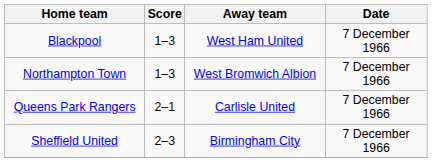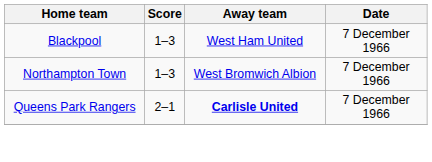 <table class="wikitable" style="text-align:center;">
 <tr>
 <th width=175>Home team</th>
 <th width=20>Score</th>
 <th width=175>Away team</th>
 <th width=125>Date</th>
 </tr>
 <tr>
 <td><a href='#'>Blackpool</a></td>
 <td>1–3</td>
 <td><a href='#'>West Ham United</a></td>
 <td>7 December 1966</td>
 </tr>
 <tr>
 <td><a href='#'>Northampton Town</a></td>
 <td>1–3</td>
 <td><a href='#'>West Bromwich Albion</a></td>
 <td>7 December 1966</td>
 </tr>
 <tr>
 <td><a href='#'>Queens Park Rangers</a></td>
 <td>2–1</td>
-<td><a href='#'>Carlisle United</a></td>
-<td>7 December 1966</td>
-</tr>
-<tr>
-<td><a href='#'>Sheffield United</a></td>
-<td>2–3</td>
-<td><a href='#'>Birmingham City</a></td>
+<td><strong><a href='#'>Carlisle United</a></strong></td>
 <td>7 December 1966</td>
 </tr>
 <tr>
 </tr>
 </table>
